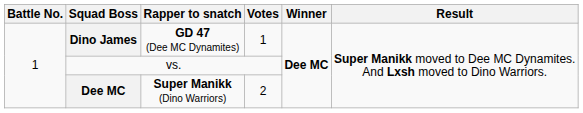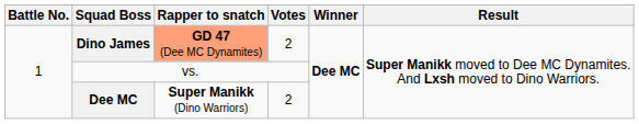 <table class="wikitable" style="text-align:center">
 <tr>
 <th>Battle No.</th>
 <th>Squad Boss</th>
 <th>Rapper to snatch</th>
 <th>Votes</th>
 <th>Winner</th>
 <th>Result</th>
 </tr>
 <tr>
 <td rowspan="3">1</td>
 <th>Dino James</th>
-<td><strong>GD 47<br></strong><small>(Dee MC Dynamites)</small></td>
-<td>1</td>
+<td style="background: lightsalmon;"><strong>GD 47<br></strong><small>(Dee MC Dynamites)</small></td>
+<td>2</td>
 <td rowspan="3"><strong>Dee MC</strong></td>
 <td rowspan="3"><strong>Super Manikk</strong> moved to Dee MC Dynamites.<strong><br></strong>And <strong>Lxsh</strong> moved to Dino Warriors.</td>
 </tr>
 <tr>
 <td colspan="3">vs.</td>
 </tr>
 <tr>
 <th>Dee MC</th>
 <td><strong>Super Manikk<br></strong><small>(Dino Warriors)</small></td>
 <td>2</td>
 </tr>
 </table>
